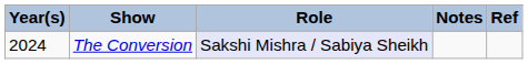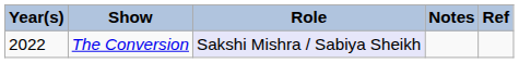 <table class="wikitable sortable">
 <tr>
 <th style="background:#B0C4DE;">Year(s)</th>
 <th style="background:#B0C4DE;">Show</th>
 <th style="background:#B0C4DE;">Role</th>
 <th style="background:#B0C4DE;">Notes</th>
 <th style="background:#B0C4DE;">Ref</th>
 </tr>
 <tr>
-<td>2024</td>
+<td>2022</td>
 <td><em><a href='#'>The Conversion</a></em></td>
 <td style="background: lavender;">Sakshi Mishra / Sabiya Sheikh</td>
 <td></td>
 <td></td>
 </tr>
 </table>
